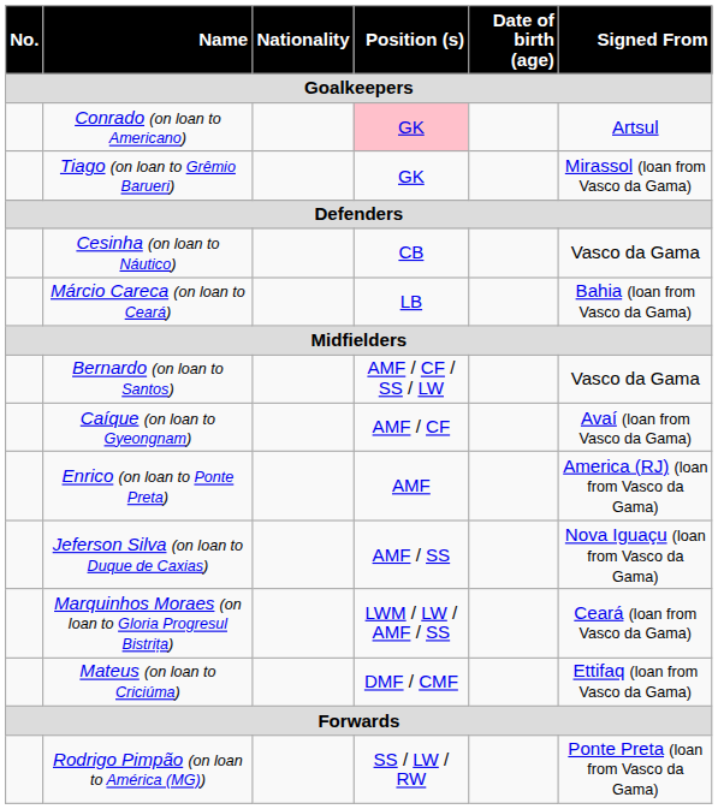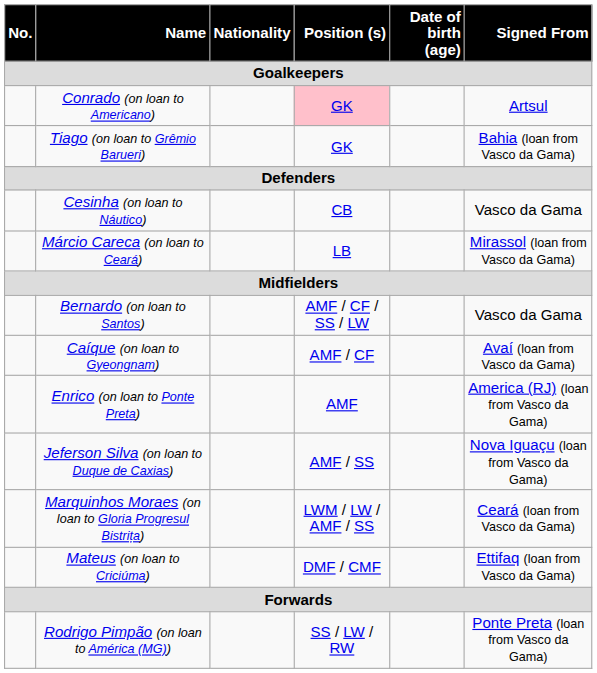 <table class="wikitable" style="text-align:center; font-size:85%; width:85%;">
 <tr>
 <th style="background:black; color:white; text-align:right;">No.</th>
 <th style="background:black; color:white; text-align:right;">Name</th>
 <th style="background:black; color:white; text-align:right;">Nationality</th>
 <th style="background:black; color:white; text-align:right;">Position (s)</th>
 <th style="background:black; color:white; text-align:right;">Date of birth (age)</th>
 <th style="background:black; color:white; text-align:right;">Signed From</th>
 </tr>
 <tr>
 <th colspan="6" style="background:#dcdcdc; text-align:center;">Goalkeepers</th>
 </tr>
 <tr>
 <td></td>
 <td><em><a href='#'>Conrado</a> <small>(on loan to <a href='#'>Americano</a>)</small></em></td>
 <td></td>
 <td style="background: pink;"><a href='#'>GK</a></td>
 <td></td>
 <td> <a href='#'>Artsul</a></td>
 </tr>
 <tr>
 <td></td>
 <td><em><a href='#'>Tiago</a> <small>(on loan to <a href='#'>Grêmio Barueri</a>)</small></em></td>
 <td></td>
 <td><a href='#'>GK</a></td>
 <td></td>
-<td> <a href='#'>Mirassol</a> <small>(loan from Vasco da Gama)</small></td>
+<td> <a href='#'>Bahia</a> <small>(loan from Vasco da Gama)</small></td>
 </tr>
 <tr>
 <th colspan="6" style="background:#dcdcdc; text-align:center;">Defenders</th>
 </tr>
 <tr>
 <td></td>
 <td><em><a href='#'>Cesinha</a> <small>(on loan to <a href='#'>Náutico</a>)</small></em></td>
 <td></td>
 <td><a href='#'>CB</a></td>
 <td></td>
 <td> Vasco da Gama</td>
 </tr>
 <tr>
 <td></td>
 <td><em><a href='#'>Márcio Careca</a> <small>(on loan to <a href='#'>Ceará</a>)</small></em></td>
 <td></td>
 <td><a href='#'>LB</a></td>
 <td></td>
-<td> <a href='#'>Bahia</a> <small>(loan from Vasco da Gama)</small></td>
+<td> <a href='#'>Mirassol</a> <small>(loan from Vasco da Gama)</small></td>
 </tr>
 <tr>
 <th colspan="7" style="background:#dcdcdc; text-align:center;">Midfielders</th>
 </tr>
 <tr>
 <td></td>
 <td><em><a href='#'>Bernardo</a> <small>(on loan to <a href='#'>Santos</a>)</small></em></td>
 <td></td>
 <td><a href='#'>AMF</a> / <a href='#'>CF</a> / <a href='#'>SS</a> / <a href='#'>LW</a></td>
 <td></td>
 <td> Vasco da Gama</td>
 </tr>
 <tr>
 <td></td>
 <td><em><a href='#'>Caíque</a> <small>(on loan to <a href='#'>Gyeongnam</a>)</small></em></td>
 <td></td>
 <td><a href='#'>AMF</a> / <a href='#'>CF</a></td>
 <td></td>
 <td> <a href='#'>Avaí</a> <small>(loan from Vasco da Gama)</small></td>
 </tr>
 <tr>
 <td></td>
 <td><em><a href='#'>Enrico</a> <small>(on loan to <a href='#'>Ponte Preta</a>)</small></em></td>
 <td></td>
 <td><a href='#'>AMF</a></td>
 <td></td>
 <td> <a href='#'>America (RJ)</a> <small>(loan from Vasco da Gama)</small></td>
 </tr>
 <tr>
 <td></td>
 <td><em><a href='#'>Jeferson Silva</a> <small>(on loan to <a href='#'>Duque de Caxias</a>)</small></em></td>
 <td></td>
 <td><a href='#'>AMF</a> / <a href='#'>SS</a></td>
 <td></td>
 <td> <a href='#'>Nova Iguaçu</a> <small>(loan from Vasco da Gama)</small></td>
 </tr>
 <tr>
 <td></td>
 <td><em><a href='#'>Marquinhos Moraes</a> <small>(on loan to <a href='#'>Gloria Progresul Bistrița</a>)</small></em></td>
 <td></td>
 <td><a href='#'>LWM</a> / <a href='#'>LW</a> / <a href='#'>AMF</a> / <a href='#'>SS</a></td>
 <td></td>
 <td> <a href='#'>Ceará</a> <small>(loan from Vasco da Gama)</small></td>
 </tr>
 <tr>
 <td></td>
 <td><em><a href='#'>Mateus</a> <small>(on loan to <a href='#'>Criciúma</a>)</small></em></td>
 <td></td>
 <td><a href='#'>DMF</a> / <a href='#'>CMF</a></td>
 <td></td>
 <td> <a href='#'>Ettifaq</a> <small>(loan from Vasco da Gama)</small></td>
 </tr>
 <tr>
 <th colspan="11" style="background:#dcdcdc; text-align:center;">Forwards</th>
 </tr>
 <tr>
 <td></td>
 <td><em><a href='#'>Rodrigo Pimpão</a> <small>(on loan to <a href='#'>América (MG)</a>)</small></em></td>
 <td></td>
 <td><a href='#'>SS</a> / <a href='#'>LW</a> / <a href='#'>RW</a></td>
 <td></td>
 <td> <a href='#'>Ponte Preta</a> <small>(loan from Vasco da Gama)</small></td>
 </tr>
 </table>
